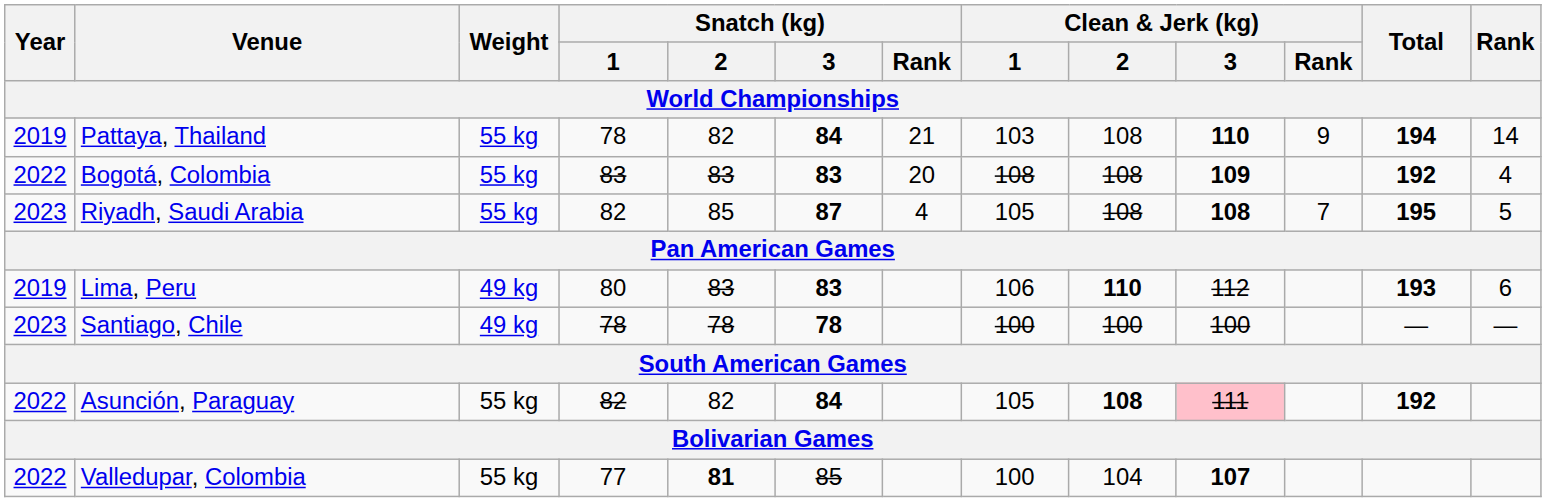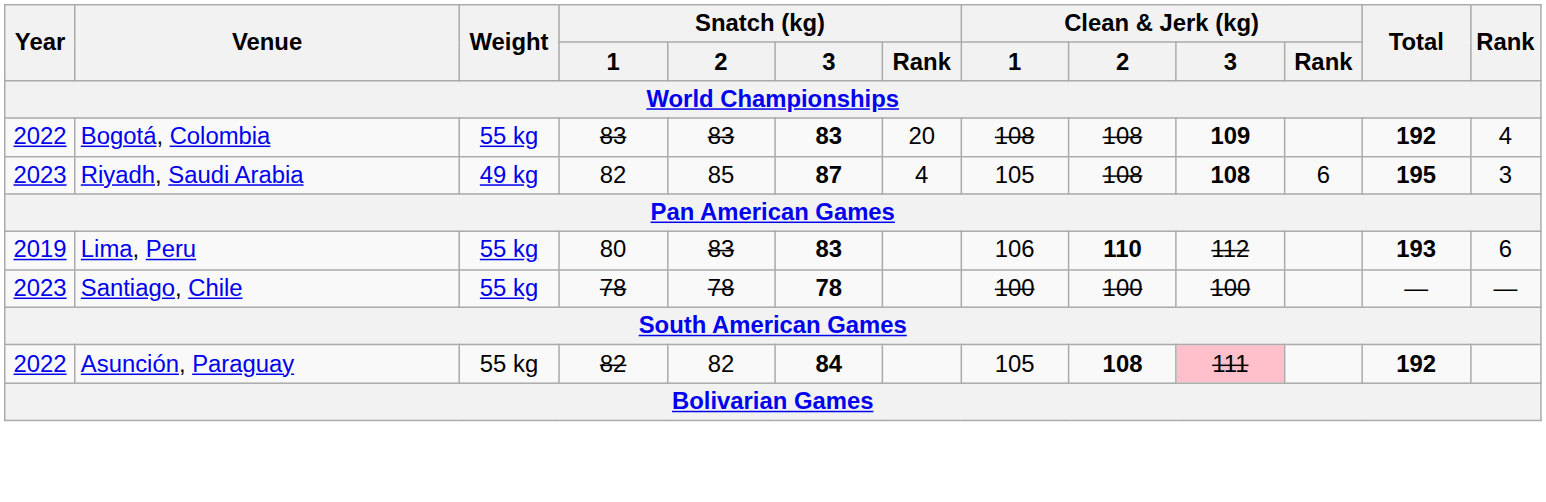 <table class = "wikitable" style="text-align:center;">
 <tr>
 <th rowspan=2 width=40>Year</th>
 <th rowspan=2 width=250>Venue</th>
 <th rowspan=2 width=60>Weight</th>
 <th colspan=4>Snatch (kg)</th>
 <th colspan=4>Clean & Jerk (kg)</th>
 <th rowspan=2 width=65>Total</th>
 <th rowspan=2 width=40>Rank</th>
 </tr>
 <tr>
 <th width=65>1</th>
 <th width=65>2</th>
 <th width=65>3</th>
 <th width=45>Rank</th>
 <th width=65>1</th>
 <th width=65>2</th>
 <th width=65>3</th>
 <th width=45>Rank</th>
 </tr>
 <tr>
 <th colspan=13><a href='#'>World Championships</a></th>
 </tr>
 <tr>
-<td><a href='#'>2019</a></td>
-<td align=left> <a href='#'>Pattaya</a>, <a href='#'>Thailand</a></td>
-<td><a href='#'>55 kg</a></td>
-<td>78</td>
-<td>82</td>
-<td><strong>84</strong></td>
-<td>21</td>
-<td>103</td>
-<td>108</td>
-<td><strong>110</strong></td>
-<td>9</td>
-<td><strong>194</strong></td>
-<td>14</td>
-</tr>
-<tr>
 <td><a href='#'>2022</a></td>
 <td align=left> <a href='#'>Bogotá</a>, <a href='#'>Colombia</a></td>
 <td><a href='#'>55 kg</a></td>
 <td><s>83</s></td>
 <td><s>83</s></td>
 <td><strong>83</strong></td>
 <td>20</td>
 <td><s>108</s></td>
 <td><s>108</s></td>
 <td><strong>109</strong></td>
 <td></td>
 <td><strong>192</strong></td>
 <td>4</td>
 </tr>
 <tr>
 <td><a href='#'>2023</a></td>
 <td align=left> <a href='#'>Riyadh</a>, <a href='#'>Saudi Arabia</a></td>
-<td><a href='#'>55 kg</a></td>
+<td><a href='#'>49 kg</a></td>
 <td>82</td>
 <td>85</td>
 <td><strong>87</strong></td>
 <td>4</td>
 <td>105</td>
 <td><s>108</s></td>
 <td><strong>108</strong></td>
-<td>7</td>
+<td>6</td>
 <td><strong>195</strong></td>
-<td>5</td>
+<td>3</td>
 </tr>
 <tr>
 <th colspan=13><a href='#'>Pan American Games</a></th>
 </tr>
 <tr>
 <td><a href='#'>2019</a></td>
 <td align=left> <a href='#'>Lima</a>, <a href='#'>Peru</a></td>
-<td><a href='#'>49 kg</a></td>
+<td><a href='#'>55 kg</a></td>
 <td>80</td>
 <td><s>83</s></td>
 <td><strong>83</strong></td>
 <td></td>
 <td>106</td>
 <td><strong>110</strong></td>
 <td><s>112</s></td>
 <td></td>
 <td><strong>193</strong></td>
 <td>6</td>
 </tr>
 <tr>
 <td><a href='#'>2023</a></td>
 <td align=left> <a href='#'>Santiago</a>, <a href='#'>Chile</a></td>
-<td><a href='#'>49 kg</a></td>
+<td><a href='#'>55 kg</a></td>
 <td><s>78</s></td>
 <td><s>78</s></td>
 <td><strong>78</strong></td>
 <td></td>
 <td><s>100</s></td>
 <td><s>100</s></td>
 <td><s>100</s></td>
 <td></td>
 <td>—</td>
 <td>—</td>
 </tr>
 <tr>
 <th colspan=13><a href='#'>South American Games</a></th>
 </tr>
 <tr>
 <td><a href='#'>2022</a></td>
 <td align=left> <a href='#'>Asunción</a>, <a href='#'>Paraguay</a></td>
 <td>55 kg</td>
 <td><s>82</s></td>
 <td>82</td>
 <td><strong>84</strong></td>
 <td></td>
 <td>105</td>
 <td><strong>108</strong></td>
 <td style="background: pink;"><s>111</s></td>
 <td></td>
 <td><strong>192</strong></td>
 <td></td>
 </tr>
 <tr>
 <th colspan=13><a href='#'>Bolivarian Games</a></th>
 </tr>
-<tr>
-<td><a href='#'>2022</a></td>
-<td align=left> <a href='#'>Valledupar</a>, <a href='#'>Colombia</a></td>
-<td>55 kg</td>
-<td>77</td>
-<td><strong>81</strong></td>
-<td><s>85</s></td>
-<td></td>
-<td>100</td>
-<td>104</td>
-<td><strong>107</strong></td>
-<td></td>
-<td></td>
-<td></td>
-</tr>
 </table>
